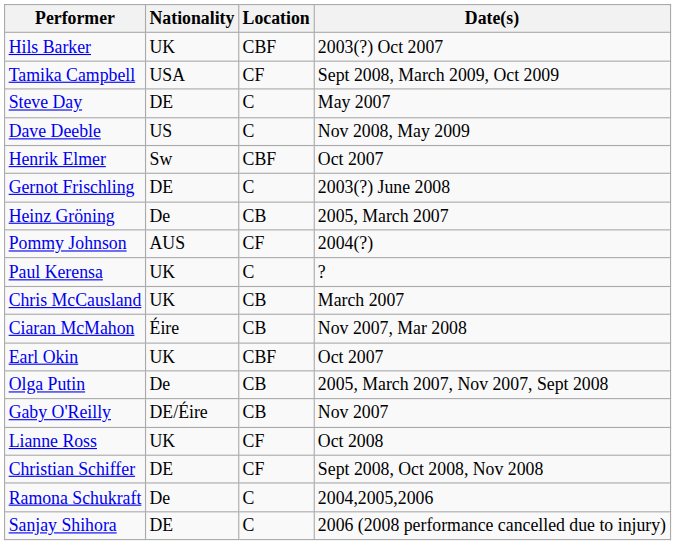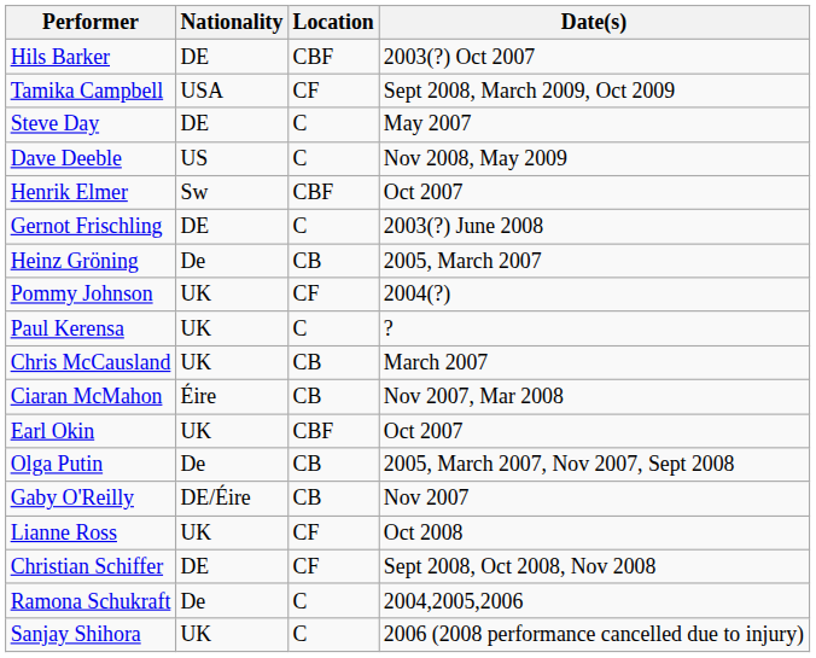 <table class="wikitable">
 <tr>
 <th>Performer</th>
 <th>Nationality</th>
 <th>Location</th>
 <th>Date(s)</th>
 </tr>
 <tr>
 <td><a href='#'>Hils Barker</a></td>
-<td>UK</td>
+<td>DE</td>
 <td>CBF</td>
 <td>2003(?) Oct 2007</td>
 </tr>
 <tr>
 <td><a href='#'>Tamika Campbell</a></td>
 <td>USA</td>
 <td>CF</td>
 <td>Sept 2008, March 2009, Oct 2009</td>
 </tr>
 <tr>
 <td><a href='#'>Steve Day</a></td>
 <td>DE</td>
 <td>C</td>
 <td>May 2007</td>
 </tr>
 <tr>
 <td><a href='#'>Dave Deeble</a></td>
 <td>US</td>
 <td>C</td>
 <td>Nov 2008, May 2009</td>
 </tr>
 <tr>
 <td><a href='#'>Henrik Elmer</a></td>
 <td>Sw</td>
 <td>CBF</td>
 <td>Oct 2007</td>
 </tr>
 <tr>
 <td><a href='#'>Gernot Frischling</a></td>
 <td>DE</td>
 <td>C</td>
 <td>2003(?) June 2008</td>
 </tr>
 <tr>
 <td><a href='#'>Heinz Gröning</a></td>
 <td>De</td>
 <td>CB</td>
 <td>2005, March 2007</td>
 </tr>
 <tr>
 <td><a href='#'>Pommy Johnson</a></td>
-<td>AUS</td>
+<td>UK</td>
 <td>CF</td>
 <td>2004(?)</td>
 </tr>
 <tr>
 <td><a href='#'>Paul Kerensa</a></td>
 <td>UK</td>
 <td>C</td>
 <td>?</td>
 </tr>
 <tr>
 <td><a href='#'>Chris McCausland</a></td>
 <td>UK</td>
 <td>CB</td>
 <td>March 2007</td>
 </tr>
 <tr>
 <td><a href='#'>Ciaran McMahon</a></td>
 <td>Éire</td>
 <td>CB</td>
 <td>Nov 2007, Mar 2008</td>
 </tr>
 <tr>
 <td><a href='#'>Earl Okin</a></td>
 <td>UK</td>
 <td>CBF</td>
 <td>Oct 2007</td>
 </tr>
 <tr>
 <td><a href='#'>Olga Putin</a></td>
 <td>De</td>
 <td>CB</td>
 <td>2005, March 2007, Nov 2007, Sept 2008</td>
 </tr>
 <tr>
 <td><a href='#'>Gaby O'Reilly</a></td>
 <td>DE/Éire</td>
 <td>CB</td>
 <td>Nov 2007</td>
 </tr>
 <tr>
 <td><a href='#'>Lianne Ross</a></td>
 <td>UK</td>
 <td>CF</td>
 <td>Oct 2008</td>
 </tr>
 <tr>
 <td><a href='#'>Christian Schiffer</a></td>
 <td>DE</td>
 <td>CF</td>
 <td>Sept 2008, Oct 2008, Nov 2008</td>
 </tr>
 <tr>
 <td><a href='#'>Ramona Schukraft</a></td>
 <td>De</td>
 <td>C</td>
 <td>2004,2005,2006</td>
 </tr>
 <tr>
 <td><a href='#'>Sanjay Shihora</a></td>
-<td>DE</td>
+<td>UK</td>
 <td>C</td>
 <td>2006 (2008 performance cancelled due to injury)</td>
 </tr>
 </table>
